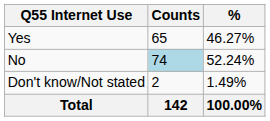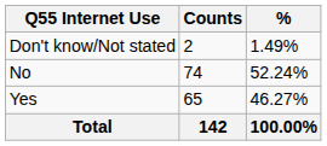 <table class="wikitable sortable">
 <tr>
 <th>Q55 Internet Use</th>
 <th>Counts</th>
 <th>%</th>
 </tr>
 <tr>
+<td>Don't know/Not stated</td>
+<td>2</td>
+<td>1.49%</td>
+</tr>
+<tr>
+<td>No</td>
+<td>74</td>
+<td>52.24%</td>
+</tr>
+<tr>
 <td>Yes</td>
 <td>65</td>
 <td>46.27%</td>
-</tr>
-<tr>
-<td>No</td>
-<td style="background: lightblue;">74</td>
-<td>52.24%</td>
-</tr>
-<tr>
-<td>Don't know/Not stated</td>
-<td>2</td>
-<td>1.49%</td>
 </tr>
 <tr>
 <th>Total</th>
 <th>142</th>
 <th>100.00%</th>
 </tr>
 </table>
